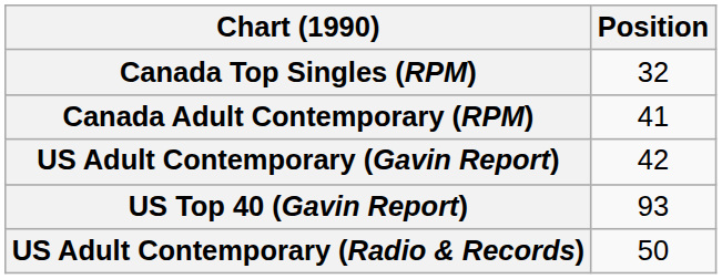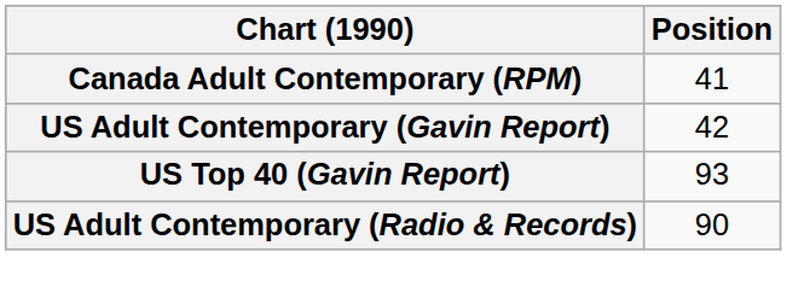 <table class="wikitable sortable plainrowheaders" style="text-align:center">
 <tr>
 <th>Chart (1990)</th>
 <th>Position</th>
-</tr>
-<tr>
-<th scope="row">Canada Top Singles (<em>RPM</em>)</th>
-<td>32</td>
 </tr>
 <tr>
 <th scope="row">Canada Adult Contemporary (<em>RPM</em>)</th>
 <td>41</td>
 </tr>
 <tr>
 <th scope="row">US Adult Contemporary (<em>Gavin Report</em>)</th>
 <td>42</td>
 </tr>
 <tr>
 <th scope="row">US Top 40 (<em>Gavin Report</em>)</th>
 <td>93</td>
 </tr>
 <tr>
 <th scope="row">US Adult Contemporary (<em>Radio & Records</em>)</th>
-<td>50</td>
+<td>90</td>
 </tr>
 </table>
